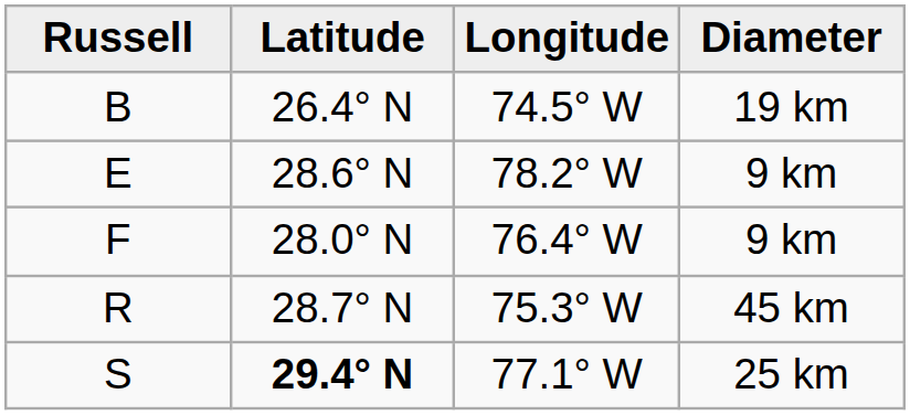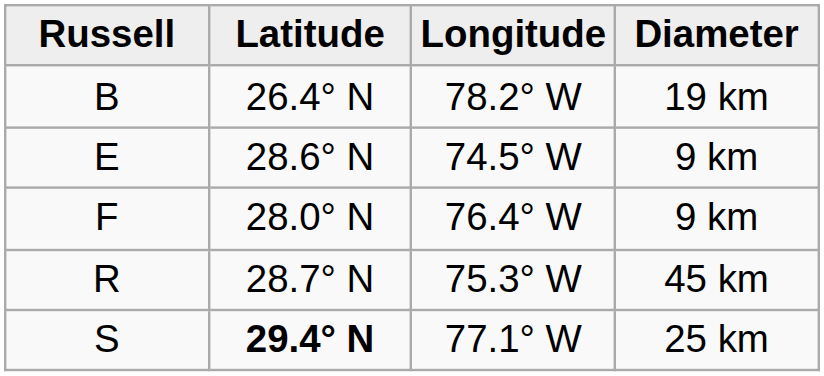 <table class="wikitable">
 <tr>
 <th width="25%" style="background:#eeeeee;">Russell</th>
 <th width="25%" style="background:#eeeeee;">Latitude</th>
 <th width="25%" style="background:#eeeeee;">Longitude</th>
 <th width="25%" style="background:#eeeeee;">Diameter</th>
 </tr>
 <tr>
 <td align="center">B</td>
 <td align="center">26.4° N</td>
-<td align="center">74.5° W</td>
+<td align="center">78.2° W</td>
 <td align="center">19 km</td>
 </tr>
 <tr>
 <td align="center">E</td>
 <td align="center">28.6° N</td>
-<td align="center">78.2° W</td>
+<td align="center">74.5° W</td>
 <td align="center">9 km</td>
 </tr>
 <tr>
 <td align="center">F</td>
 <td align="center">28.0° N</td>
 <td align="center">76.4° W</td>
 <td align="center">9 km</td>
 </tr>
 <tr>
 <td align="center">R</td>
 <td align="center">28.7° N</td>
 <td align="center">75.3° W</td>
 <td align="center">45 km</td>
 </tr>
 <tr>
 <td align="center">S</td>
 <td align="center"><strong>29.4° N</strong></td>
 <td align="center">77.1° W</td>
 <td align="center">25 km</td>
 </tr>
 </table>
